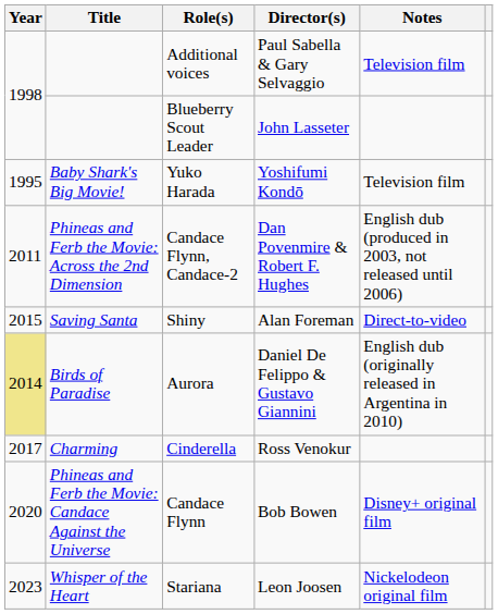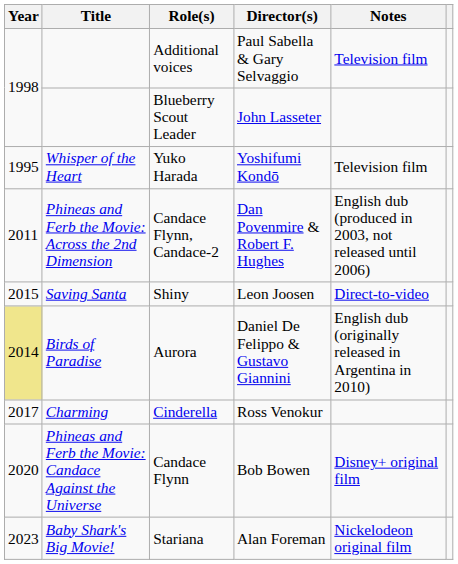 <table class="wikitable sortable" width=75%>
 <tr>
 <th scope="col">Year</th>
 <th scope="col">Title</th>
 <th scope="col">Role(s)</th>
 <th scope="col">Director(s)</th>
 <th scope="col" class="unsortable">Notes</th>
 <th scope="col" class="unsortable"></th>
 </tr>
 <tr>
 <td rowspan="2">1998</td>
 <td><em></em></td>
 <td>Additional voices</td>
 <td>Paul Sabella & Gary Selvaggio</td>
 <td><a href='#'>Television film</a></td>
 <td></td>
 </tr>
 <tr>
 <td><em></em></td>
 <td>Blueberry Scout Leader</td>
 <td><a href='#'>John Lasseter</a></td>
 <td></td>
 <td></td>
 </tr>
 <tr>
 <td>1995</td>
-<td><em><a href='#'>Baby Shark's Big Movie!</a></em></td>
+<td><em><a href='#'>Whisper of the Heart</a></em></td>
 <td>Yuko Harada</td>
 <td><a href='#'>Yoshifumi Kondō</a></td>
 <td>Television film</td>
 <td></td>
 </tr>
 <tr>
 <td>2011</td>
 <td><em><a href='#'>Phineas and Ferb the Movie: Across the 2nd Dimension</a></em></td>
 <td>Candace Flynn, Candace-2</td>
 <td><a href='#'>Dan Povenmire</a> & <a href='#'>Robert F. Hughes</a></td>
 <td>English dub (produced in 2003, not released until 2006)</td>
 <td></td>
 </tr>
 <tr>
 <td>2015</td>
 <td><em><a href='#'>Saving Santa</a></em></td>
 <td>Shiny</td>
-<td>Alan Foreman</td>
+<td>Leon Joosen</td>
 <td><a href='#'>Direct-to-video</a></td>
 <td></td>
 </tr>
 <tr>
 <td style="background: khaki;">2014</td>
 <td><em><a href='#'>Birds of Paradise</a></em></td>
 <td>Aurora</td>
 <td>Daniel De Felippo & <a href='#'>Gustavo Giannini</a></td>
 <td>English dub (originally released in Argentina in 2010)</td>
 <td></td>
 </tr>
 <tr>
 <td>2017</td>
 <td><em><a href='#'>Charming</a></em></td>
 <td><a href='#'>Cinderella</a></td>
 <td>Ross Venokur</td>
 <td></td>
 <td></td>
 </tr>
 <tr>
 <td>2020</td>
 <td><em><a href='#'>Phineas and Ferb the Movie: Candace Against the Universe</a></em></td>
 <td>Candace Flynn</td>
 <td>Bob Bowen</td>
 <td><a href='#'>Disney+ original film</a></td>
 <td></td>
 </tr>
 <tr>
 <td>2023</td>
-<td><em><a href='#'>Whisper of the Heart</a></em></td>
+<td><em><a href='#'>Baby Shark's Big Movie!</a></em></td>
 <td>Stariana</td>
-<td>Leon Joosen</td>
+<td>Alan Foreman</td>
 <td><a href='#'>Nickelodeon original film</a></td>
 <td></td>
 </tr>
 </table>
